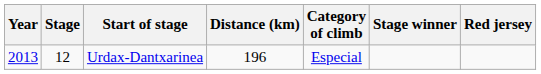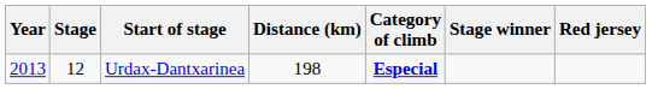 <table class="wikitable"  style="text-align: center;">
 <tr>
 <th>Year</th>
 <th>Stage</th>
 <th>Start of stage</th>
 <th>Distance (km)</th>
 <th>Category<br>of climb</th>
 <th>Stage winner</th>
 <th>Red jersey</th>
 </tr>
 <tr>
 <td><a href='#'>2013</a></td>
 <td>12</td>
 <td><a href='#'>Urdax-Dantxarinea</a></td>
-<td>196</td>
-<td><a href='#'>Especial</a></td>
+<td>198</td>
+<td><strong><a href='#'>Especial</a></strong></td>
 <td align=left></td>
 <td align=left></td>
 </tr>
 </table>
